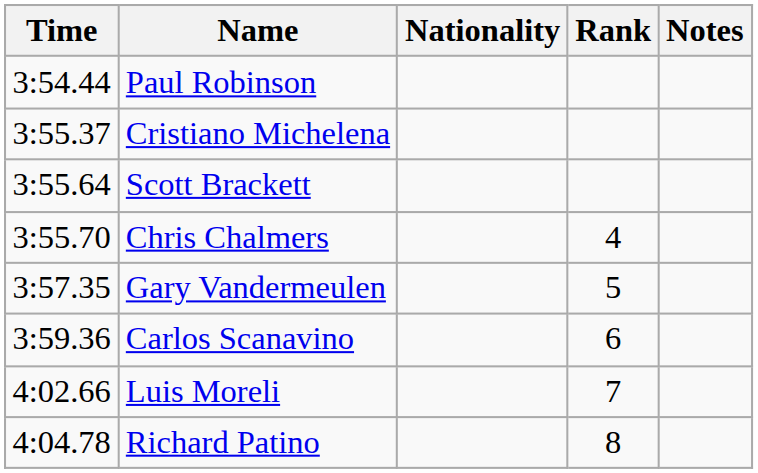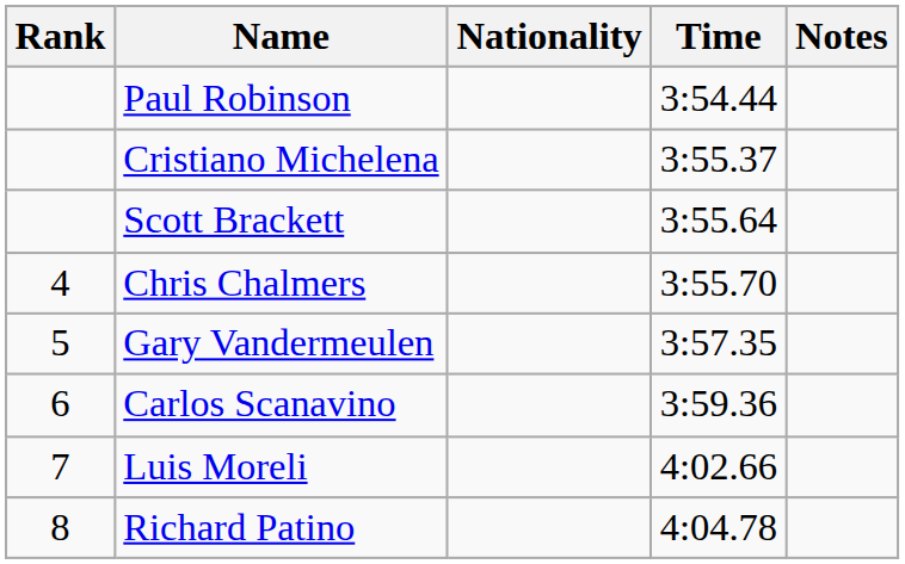 <table class="wikitable sortable" style="text-align:center">
 <tr>
-<th>Time</th>
+<th>Rank</th>
 <th>Name</th>
 <th>Nationality</th>
-<th>Rank</th>
+<th>Time</th>
 <th>Notes</th>
 </tr>
 <tr>
-<td>3:54.44</td>
+<td></td>
 <td align=left><a href='#'>Paul Robinson</a></td>
 <td align=left></td>
-<td></td>
+<td>3:54.44</td>
 <td></td>
 </tr>
 <tr>
-<td>3:55.37</td>
+<td></td>
 <td align=left><a href='#'>Cristiano Michelena</a></td>
 <td align=left></td>
-<td></td>
+<td>3:55.37</td>
 <td></td>
 </tr>
 <tr>
-<td>3:55.64</td>
+<td></td>
 <td align=left><a href='#'>Scott Brackett</a></td>
 <td align=left></td>
-<td></td>
+<td>3:55.64</td>
 <td></td>
 </tr>
 <tr>
-<td>3:55.70</td>
+<td>4</td>
 <td align=left><a href='#'>Chris Chalmers</a></td>
 <td align=left></td>
-<td>4</td>
+<td>3:55.70</td>
 <td></td>
 </tr>
 <tr>
-<td>3:57.35</td>
+<td>5</td>
 <td align=left><a href='#'>Gary Vandermeulen</a></td>
 <td align=left></td>
-<td>5</td>
+<td>3:57.35</td>
 <td></td>
 </tr>
 <tr>
-<td>3:59.36</td>
+<td>6</td>
 <td align=left><a href='#'>Carlos Scanavino</a></td>
 <td align=left></td>
-<td>6</td>
+<td>3:59.36</td>
 <td></td>
 </tr>
 <tr>
-<td>4:02.66</td>
+<td>7</td>
 <td align=left><a href='#'>Luis Moreli</a></td>
 <td align=left></td>
-<td>7</td>
+<td>4:02.66</td>
 <td></td>
 </tr>
 <tr>
-<td>4:04.78</td>
+<td>8</td>
 <td align=left><a href='#'>Richard Patino</a></td>
 <td align=left></td>
-<td>8</td>
+<td>4:04.78</td>
 <td></td>
 </tr>
 </table>
